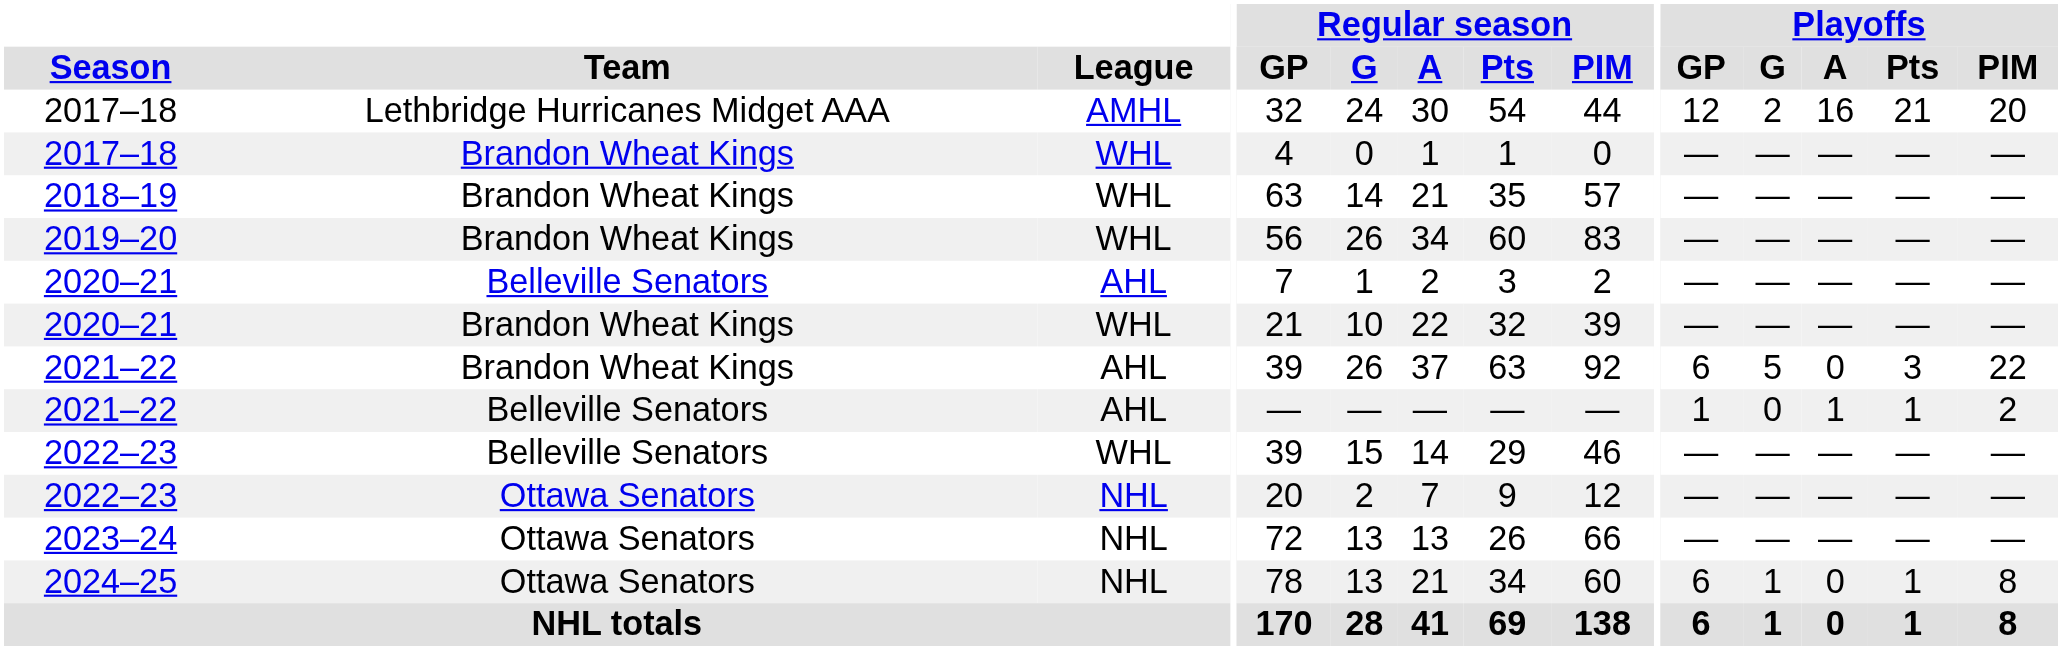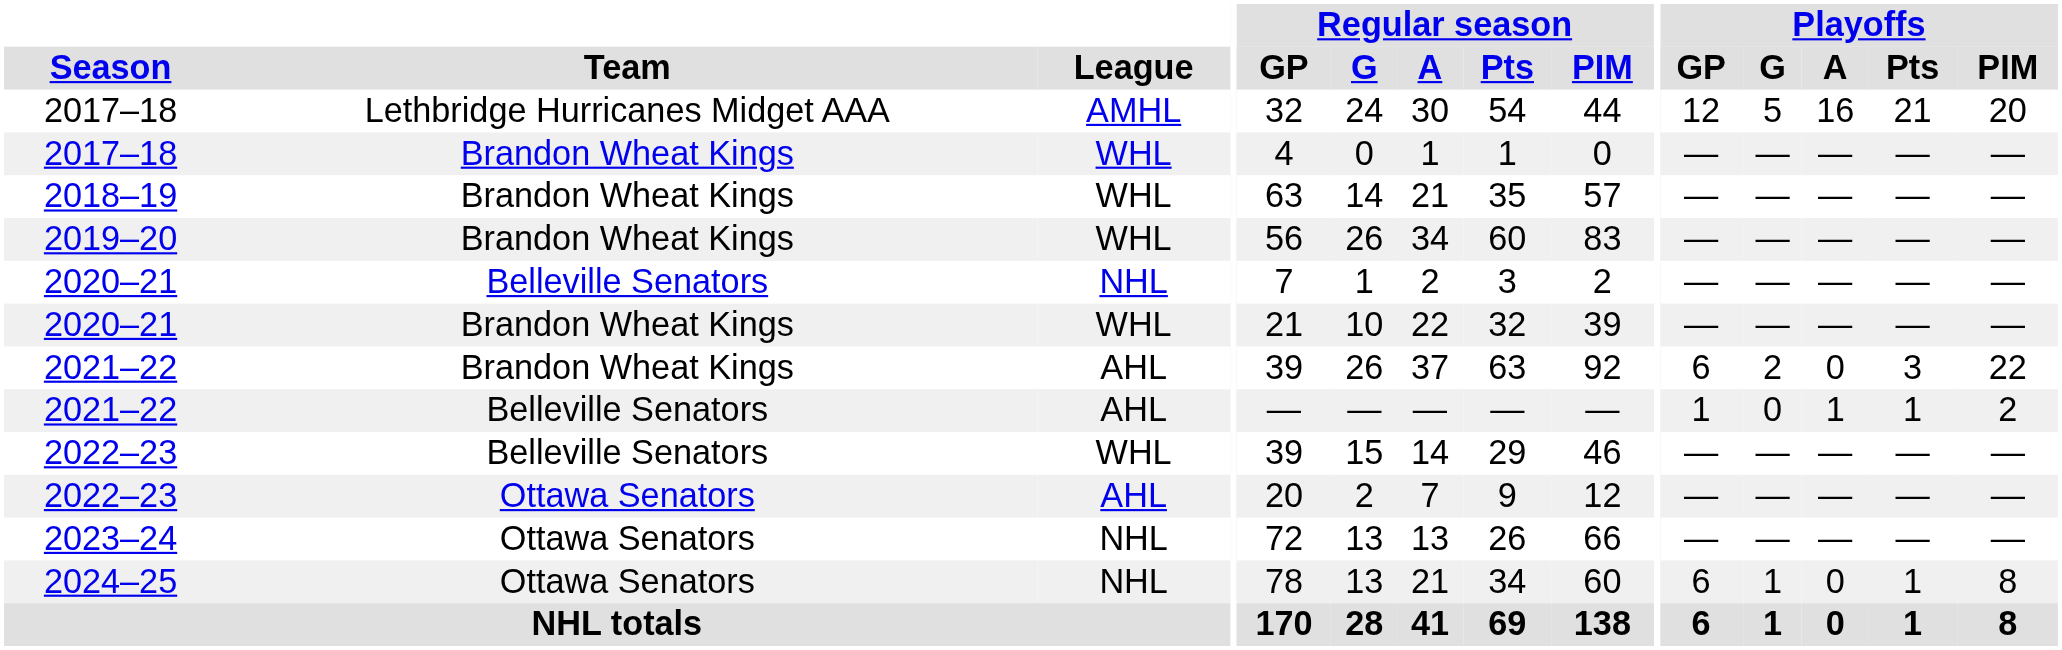 <table border="0" cellpadding="1" cellspacing="0" style="text-align:center; width:60em">
 <tr bgcolor="#e0e0e0">
 <th colspan="3" bgcolor="#ffffff"></th>
 <th rowspan="99" bgcolor="#ffffff"></th>
 <th colspan="5"><a href='#'>Regular season</a></th>
 <th rowspan="99" bgcolor="#ffffff"></th>
 <th colspan="5"><a href='#'>Playoffs</a></th>
 </tr>
 <tr bgcolor="#e0e0e0">
 <th><a href='#'>Season</a></th>
 <th>Team</th>
 <th>League</th>
 <th>GP</th>
 <th><a href='#'>G</a></th>
 <th><a href='#'>A</a></th>
 <th><a href='#'>Pts</a></th>
 <th><a href='#'>PIM</a></th>
 <th>GP</th>
 <th>G</th>
 <th>A</th>
 <th>Pts</th>
 <th>PIM</th>
 </tr>
 <tr>
 <td>2017–18</td>
 <td>Lethbridge Hurricanes Midget AAA</td>
 <td><a href='#'>AMHL</a></td>
 <td>32</td>
 <td>24</td>
 <td>30</td>
 <td>54</td>
 <td>44</td>
 <td>12</td>
-<td>2</td>
+<td>5</td>
 <td>16</td>
 <td>21</td>
 <td>20</td>
 </tr>
 <tr bgcolor="#f0f0f0">
 <td><a href='#'>2017–18</a></td>
 <td><a href='#'>Brandon Wheat Kings</a></td>
 <td><a href='#'>WHL</a></td>
 <td>4</td>
 <td>0</td>
 <td>1</td>
 <td>1</td>
 <td>0</td>
 <td>—</td>
 <td>—</td>
 <td>—</td>
 <td>—</td>
 <td>—</td>
 </tr>
 <tr>
 <td><a href='#'>2018–19</a></td>
 <td>Brandon Wheat Kings</td>
 <td>WHL</td>
 <td>63</td>
 <td>14</td>
 <td>21</td>
 <td>35</td>
 <td>57</td>
 <td>—</td>
 <td>—</td>
 <td>—</td>
 <td>—</td>
 <td>—</td>
 </tr>
 <tr bgcolor="#f0f0f0">
 <td><a href='#'>2019–20</a></td>
 <td>Brandon Wheat Kings</td>
 <td>WHL</td>
 <td>56</td>
 <td>26</td>
 <td>34</td>
 <td>60</td>
 <td>83</td>
 <td>—</td>
 <td>—</td>
 <td>—</td>
 <td>—</td>
 <td>—</td>
 </tr>
 <tr>
 <td><a href='#'>2020–21</a></td>
 <td><a href='#'>Belleville Senators</a></td>
-<td><a href='#'>AHL</a></td>
+<td><a href='#'>NHL</a></td>
 <td>7</td>
 <td>1</td>
 <td>2</td>
 <td>3</td>
 <td>2</td>
 <td>—</td>
 <td>—</td>
 <td>—</td>
 <td>—</td>
 <td>—</td>
 </tr>
 <tr bgcolor="#f0f0f0">
 <td><a href='#'>2020–21</a></td>
 <td>Brandon Wheat Kings</td>
 <td>WHL</td>
 <td>21</td>
 <td>10</td>
 <td>22</td>
 <td>32</td>
 <td>39</td>
 <td>—</td>
 <td>—</td>
 <td>—</td>
 <td>—</td>
 <td>—</td>
 </tr>
 <tr>
 <td><a href='#'>2021–22</a></td>
 <td>Brandon Wheat Kings</td>
 <td>AHL</td>
 <td>39</td>
 <td>26</td>
 <td>37</td>
 <td>63</td>
 <td>92</td>
 <td>6</td>
-<td>5</td>
+<td>2</td>
 <td>0</td>
 <td>3</td>
 <td>22</td>
 </tr>
 <tr bgcolor="#f0f0f0">
 <td><a href='#'>2021–22</a></td>
 <td>Belleville Senators</td>
 <td>AHL</td>
 <td>—</td>
 <td>—</td>
 <td>—</td>
 <td>—</td>
 <td>—</td>
 <td>1</td>
 <td>0</td>
 <td>1</td>
 <td>1</td>
 <td>2</td>
 </tr>
 <tr>
 <td><a href='#'>2022–23</a></td>
 <td>Belleville Senators</td>
 <td>WHL</td>
 <td>39</td>
 <td>15</td>
 <td>14</td>
 <td>29</td>
 <td>46</td>
 <td>—</td>
 <td>—</td>
 <td>—</td>
 <td>—</td>
 <td>—</td>
 </tr>
 <tr bgcolor="#f0f0f0">
 <td><a href='#'>2022–23</a></td>
 <td><a href='#'>Ottawa Senators</a></td>
-<td><a href='#'>NHL</a></td>
+<td><a href='#'>AHL</a></td>
 <td>20</td>
 <td>2</td>
 <td>7</td>
 <td>9</td>
 <td>12</td>
 <td>—</td>
 <td>—</td>
 <td>—</td>
 <td>—</td>
 <td>—</td>
 </tr>
 <tr>
 <td><a href='#'>2023–24</a></td>
 <td>Ottawa Senators</td>
 <td>NHL</td>
 <td>72</td>
 <td>13</td>
 <td>13</td>
 <td>26</td>
 <td>66</td>
 <td>—</td>
 <td>—</td>
 <td>—</td>
 <td>—</td>
 <td>—</td>
 </tr>
 <tr bgcolor="#f0f0f0">
 <td><a href='#'>2024–25</a></td>
 <td>Ottawa Senators</td>
 <td>NHL</td>
 <td>78</td>
 <td>13</td>
 <td>21</td>
 <td>34</td>
 <td>60</td>
 <td>6</td>
 <td>1</td>
 <td>0</td>
 <td>1</td>
 <td>8</td>
 </tr>
 <tr bgcolor="#e0e0e0">
 <th colspan="3">NHL totals</th>
 <th>170</th>
 <th>28</th>
 <th>41</th>
 <th>69</th>
 <th>138</th>
 <th>6</th>
 <th>1</th>
 <th>0</th>
 <th>1</th>
 <th>8</th>
 </tr>
 </table>
